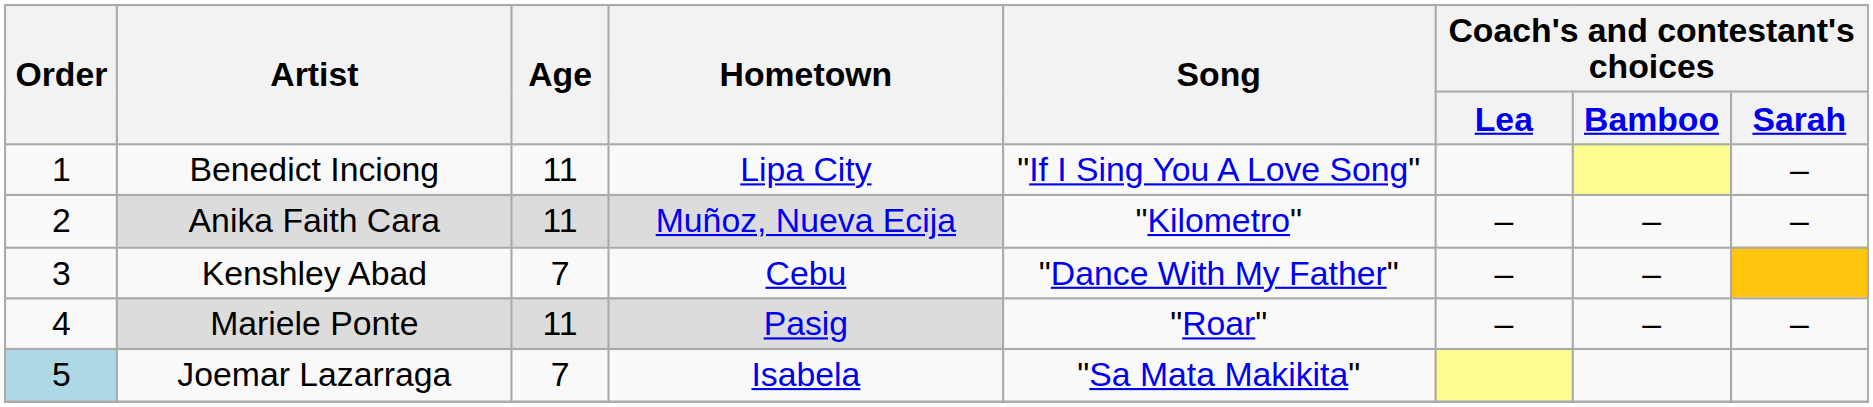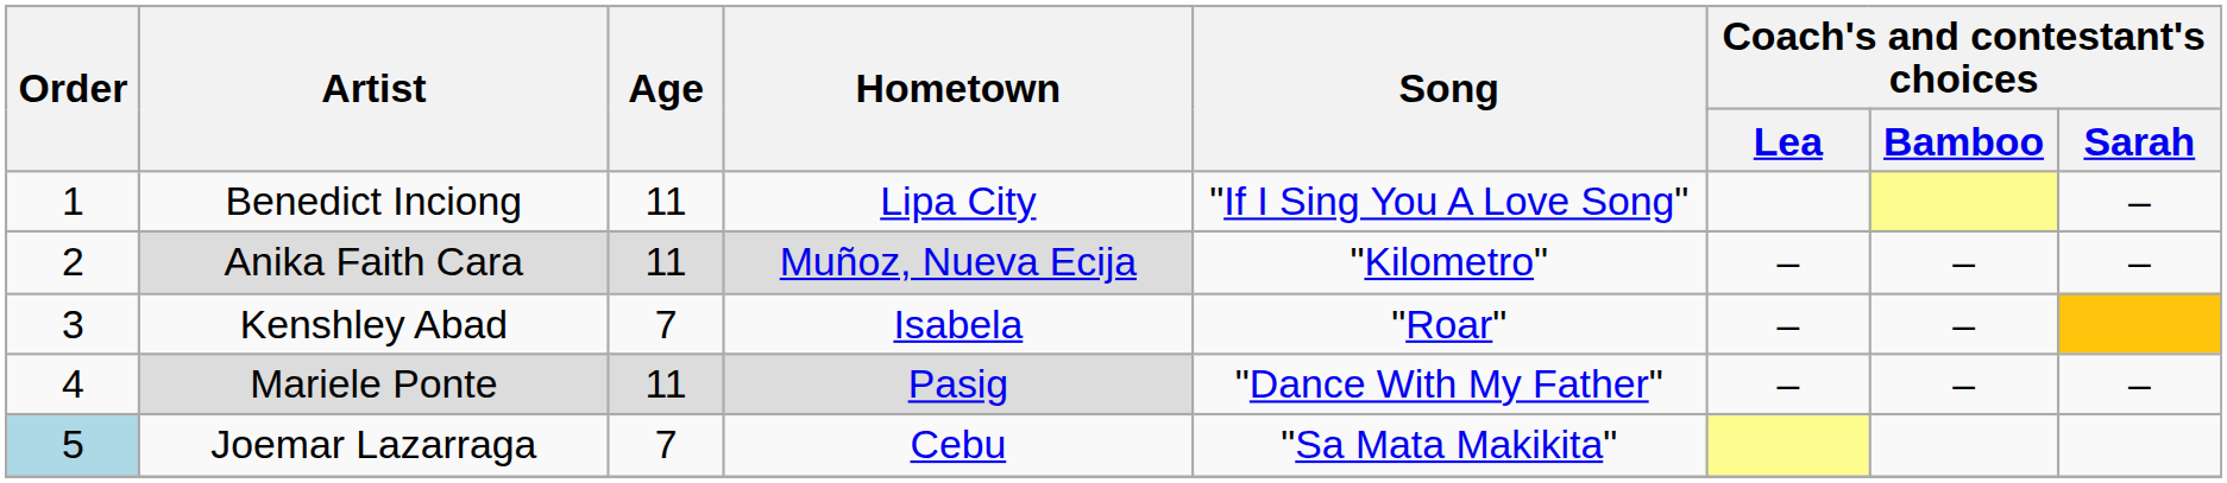 <table class="wikitable" style="text-align:center; line-height:17px; width:100%;">
 <tr>
 <th scope="col" rowspan="2" width="05%">Order</th>
 <th scope="col" rowspan="2" width="20%">Artist</th>
 <th scope="col" rowspan="2" width="05%">Age</th>
 <th scope="col" rowspan="2" width="20%">Hometown</th>
 <th scope="col" rowspan="2" width="22%">Song</th>
 <th scope="col" colspan="4" width="28%">Coach's and contestant's choices</th>
 </tr>
 <tr>
 <th width="07%"><a href='#'>Lea</a></th>
 <th width="07%"><a href='#'>Bamboo</a></th>
 <th width="07%"><a href='#'>Sarah</a></th>
 </tr>
 <tr>
 <td scope="row">1</td>
 <td>Benedict Inciong</td>
 <td>11</td>
 <td><a href='#'>Lipa City</a></td>
 <td>"<a href='#'>If I Sing You A Love Song</a>"</td>
 <td><strong></strong></td>
 <td style="background:#fdfc8f;"><strong></strong></td>
 <td>–</td>
 </tr>
 <tr>
 <td scope="row">2</td>
 <td style="background:#DCDCDC;">Anika Faith Cara</td>
 <td style="background:#DCDCDC;">11</td>
 <td style="background:#DCDCDC;"><a href='#'>Muñoz, Nueva Ecija</a></td>
 <td>"<a href='#'>Kilometro</a>"</td>
 <td>–</td>
 <td>–</td>
 <td>–</td>
 </tr>
 <tr>
 <td scope="row">3</td>
 <td>Kenshley Abad</td>
 <td>7</td>
-<td><a href='#'>Cebu</a></td>
-<td>"<a href='#'>Dance With My Father</a>"</td>
+<td><a href='#'>Isabela</a></td>
+<td>"<a href='#'>Roar</a>"</td>
 <td>–</td>
 <td>–</td>
 <td style="background:#FFC40C;"><strong></strong></td>
 </tr>
 <tr>
 <td scope="row">4</td>
 <td style="background:#DCDCDC;">Mariele Ponte</td>
 <td style="background:#DCDCDC;">11</td>
 <td style="background:#DCDCDC;"><a href='#'>Pasig</a></td>
-<td>"<a href='#'>Roar</a>"</td>
+<td>"<a href='#'>Dance With My Father</a>"</td>
 <td>–</td>
 <td>–</td>
 <td>–</td>
 </tr>
 <tr>
 <td scope="row" style="background: lightblue;">5</td>
 <td>Joemar Lazarraga</td>
 <td>7</td>
-<td><a href='#'>Isabela</a></td>
+<td><a href='#'>Cebu</a></td>
 <td>"<a href='#'>Sa Mata Makikita</a>"</td>
 <td style="background:#fdfc8f;"><strong></strong></td>
 <td><strong></strong></td>
 <td><strong></strong></td>
 </tr>
 <tr>
 </tr>
 </table>
